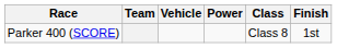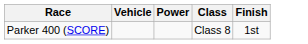 <table class="wikitable">
 <tr>
 <th>Race</th>
-<th>Team</th>
 <th>Vehicle</th>
 <th>Power</th>
 <th>Class</th>
 <th>Finish</th>
 </tr>
 <tr>
 <td>Parker 400 (<a href='#'>SCORE</a>)</td>
-<th></th>
 <td></td>
 <td></td>
 <td align=center>Class 8</td>
 <td align=center>1st</td>
 </tr>
 </table>
